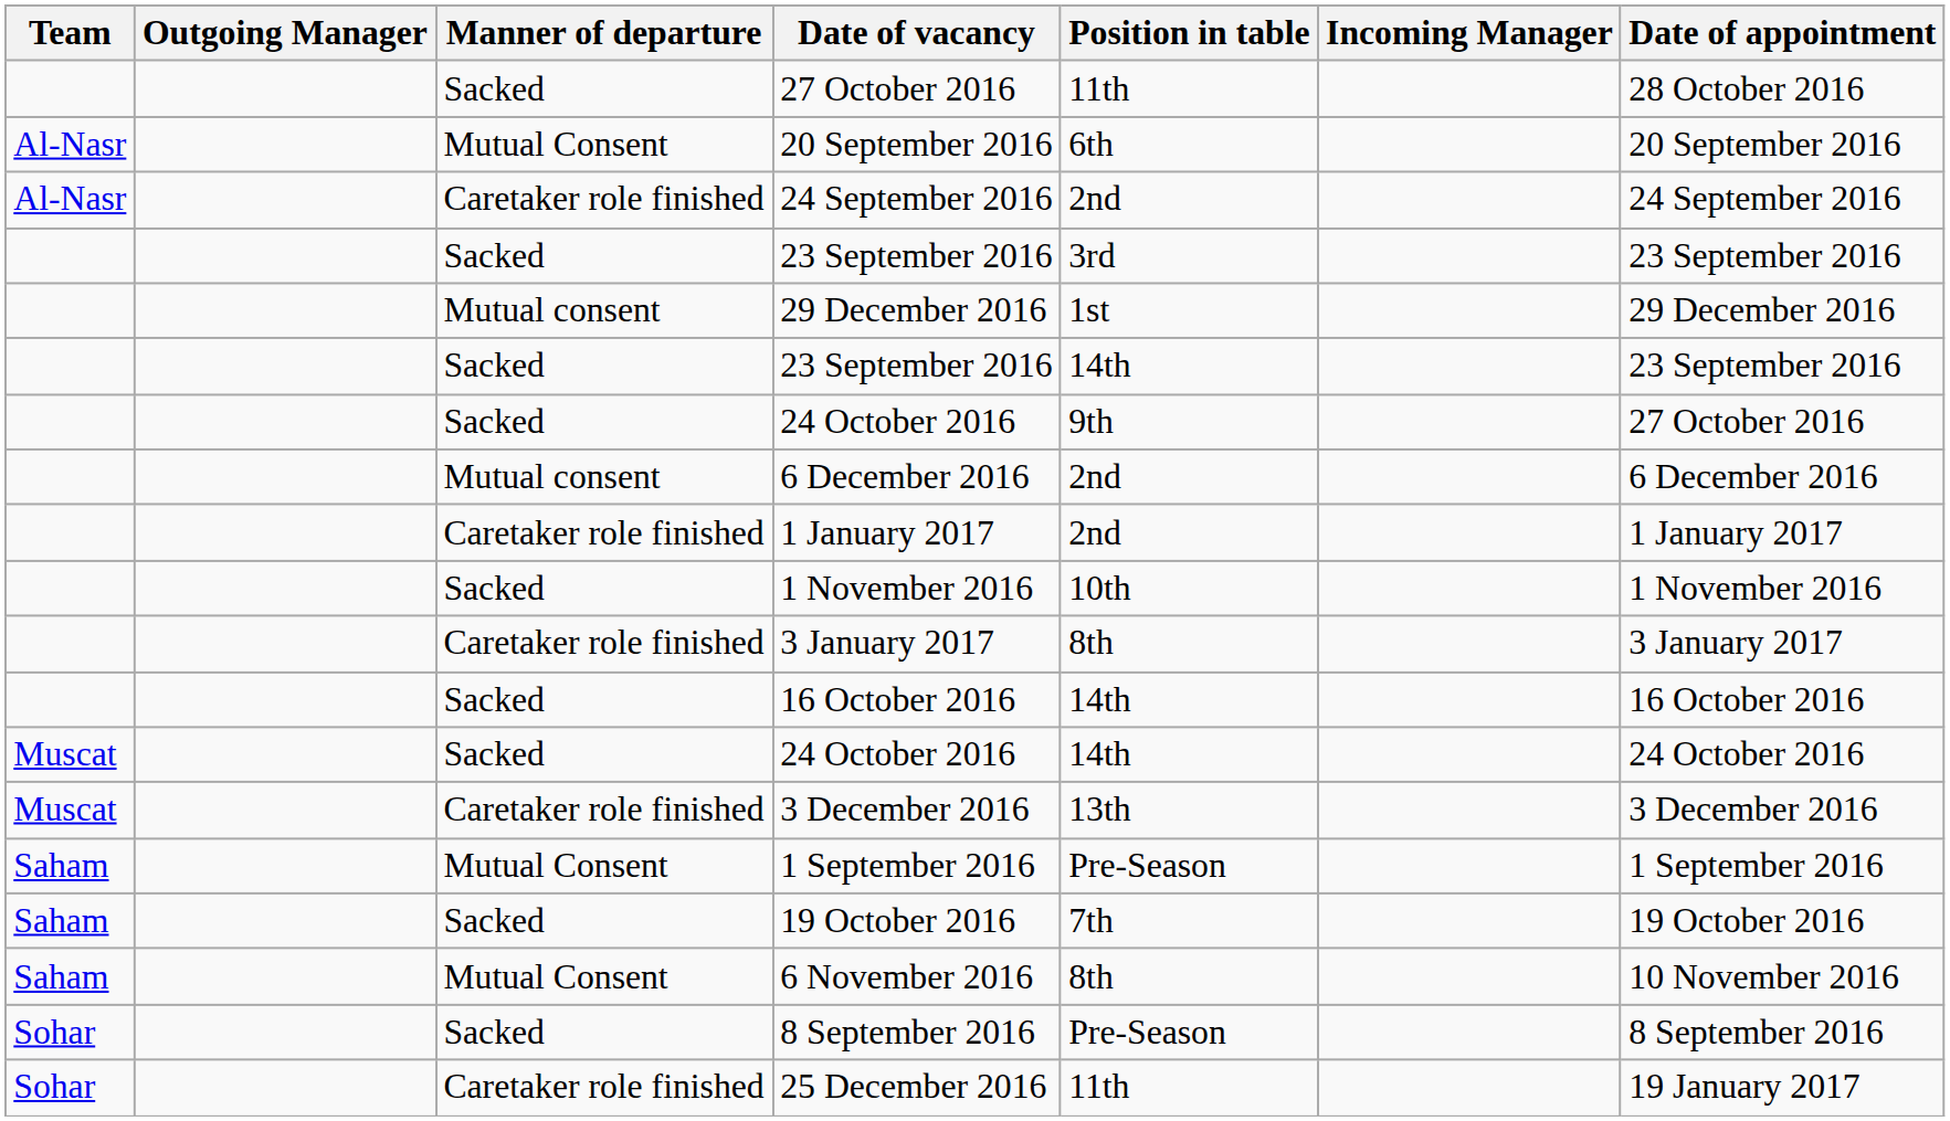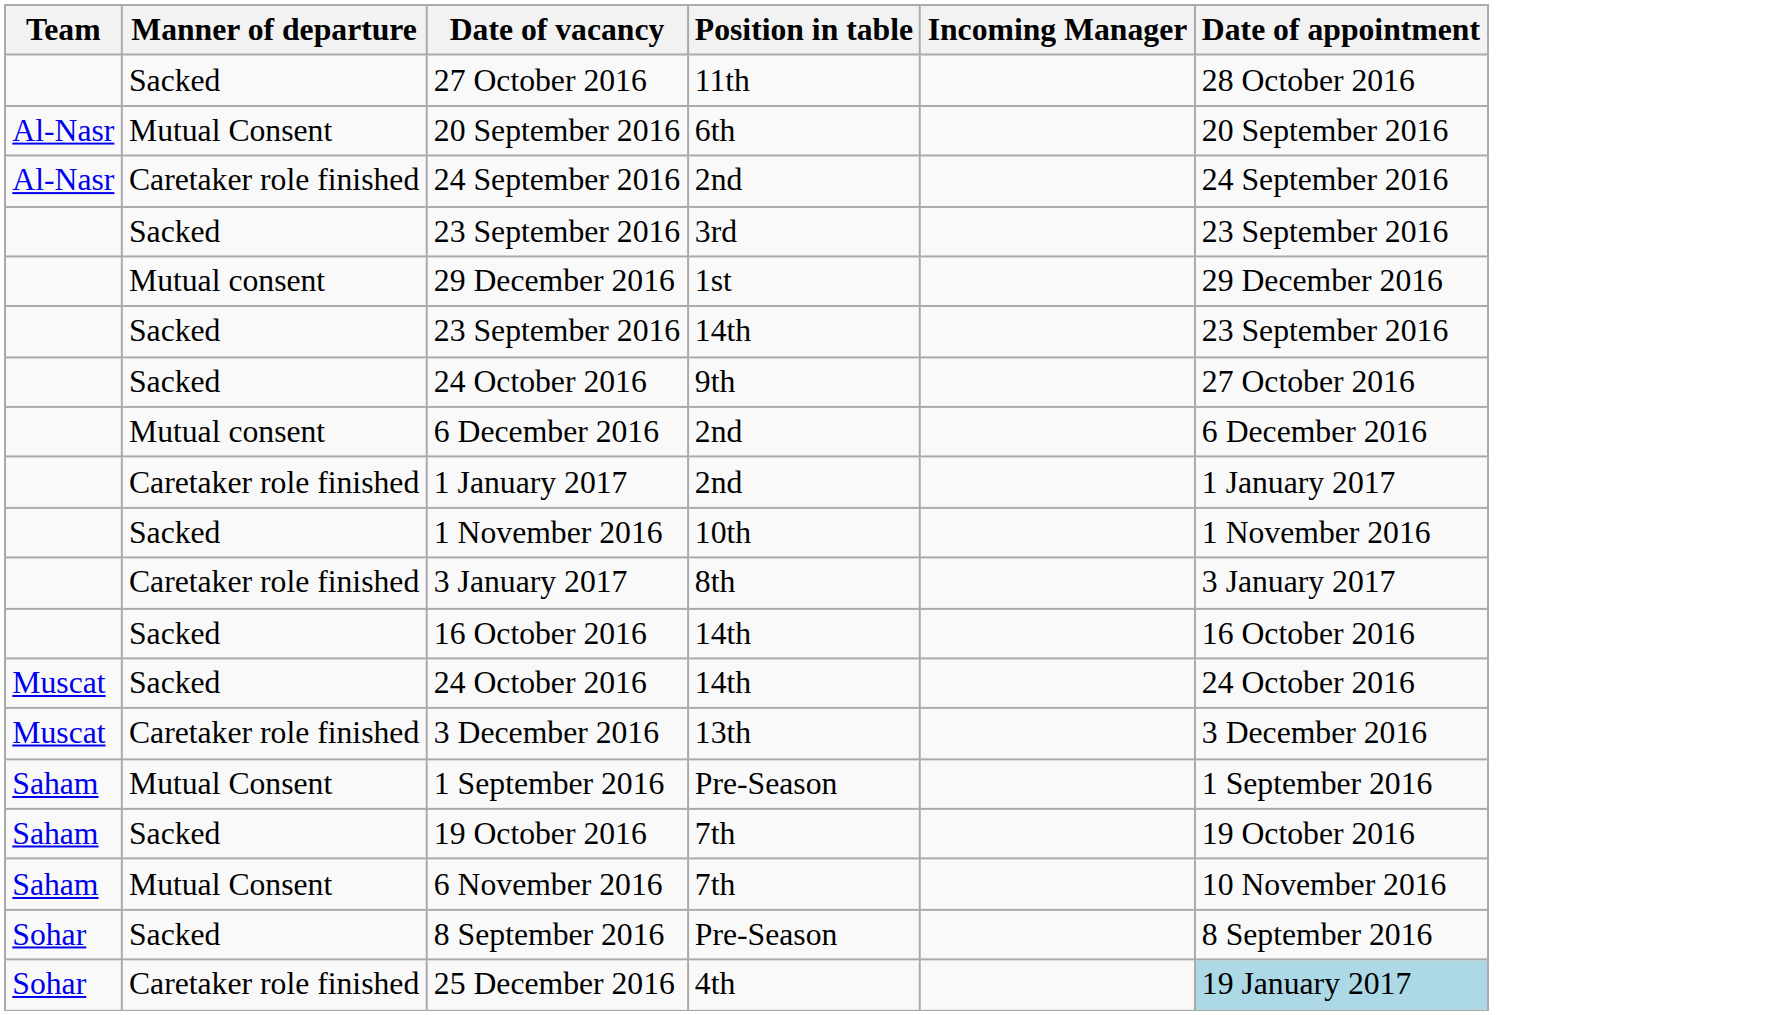 <table class="wikitable sortable">
 <tr>
 <th>Team</th>
-<th>Outgoing Manager</th>
 <th>Manner of departure</th>
 <th>Date of vacancy</th>
 <th>Position in table</th>
 <th>Incoming Manager</th>
 <th>Date of appointment</th>
 </tr>
 <tr>
 <td></td>
-<td> </td>
 <td>Sacked</td>
 <td>27 October 2016</td>
 <td>11th</td>
 <td> </td>
 <td>28 October 2016</td>
 </tr>
 <tr>
 <td><a href='#'>Al-Nasr</a></td>
-<td> </td>
 <td>Mutual Consent</td>
 <td>20 September 2016</td>
 <td>6th</td>
 <td> </td>
 <td>20 September 2016</td>
 </tr>
 <tr>
 <td><a href='#'>Al-Nasr</a></td>
-<td> </td>
 <td>Caretaker role finished</td>
 <td>24 September 2016</td>
 <td>2nd</td>
 <td> </td>
 <td>24 September 2016</td>
 </tr>
 <tr>
 <td></td>
-<td> </td>
 <td>Sacked</td>
 <td>23 September 2016</td>
 <td>3rd</td>
 <td> </td>
 <td>23 September 2016</td>
 </tr>
 <tr>
 <td></td>
-<td> </td>
 <td>Mutual consent</td>
 <td>29 December 2016</td>
 <td>1st</td>
 <td> </td>
 <td>29 December 2016</td>
 </tr>
 <tr>
 <td></td>
-<td> </td>
 <td>Sacked</td>
 <td>23 September 2016</td>
 <td>14th</td>
 <td> </td>
 <td>23 September 2016</td>
 </tr>
 <tr>
 <td></td>
-<td> </td>
 <td>Sacked</td>
 <td>24 October 2016</td>
 <td>9th</td>
 <td> </td>
 <td>27 October 2016</td>
 </tr>
 <tr>
 <td></td>
-<td> </td>
 <td>Mutual consent</td>
 <td>6 December 2016</td>
 <td>2nd</td>
 <td> </td>
 <td>6 December 2016</td>
 </tr>
 <tr>
 <td></td>
-<td> </td>
 <td>Caretaker role finished</td>
 <td>1 January 2017</td>
 <td>2nd</td>
 <td> </td>
 <td>1 January 2017</td>
 </tr>
 <tr>
 <td></td>
-<td> </td>
 <td>Sacked</td>
 <td>1 November 2016</td>
 <td>10th</td>
 <td> </td>
 <td>1 November 2016</td>
 </tr>
 <tr>
 <td></td>
-<td> </td>
 <td>Caretaker role finished</td>
 <td>3 January 2017</td>
 <td>8th</td>
 <td> </td>
 <td>3 January 2017</td>
 </tr>
 <tr>
 <td></td>
-<td> </td>
 <td>Sacked</td>
 <td>16 October 2016</td>
 <td>14th</td>
 <td> </td>
 <td>16 October 2016</td>
 </tr>
 <tr>
 <td><a href='#'>Muscat</a></td>
-<td> </td>
 <td>Sacked</td>
 <td>24 October 2016</td>
 <td>14th</td>
 <td> </td>
 <td>24 October 2016</td>
 </tr>
 <tr>
 <td><a href='#'>Muscat</a></td>
-<td> </td>
 <td>Caretaker role finished</td>
 <td>3 December 2016</td>
 <td>13th</td>
 <td> </td>
 <td>3 December 2016</td>
 </tr>
 <tr>
 <td><a href='#'>Saham</a></td>
-<td> </td>
 <td>Mutual Consent</td>
 <td>1 September 2016</td>
 <td>Pre-Season</td>
 <td> </td>
 <td>1 September 2016</td>
 </tr>
 <tr>
 <td><a href='#'>Saham</a></td>
-<td> </td>
 <td>Sacked</td>
 <td>19 October 2016</td>
 <td>7th</td>
 <td> </td>
 <td>19 October 2016</td>
 </tr>
 <tr>
 <td><a href='#'>Saham</a></td>
-<td> </td>
 <td>Mutual Consent</td>
 <td>6 November 2016</td>
-<td>8th</td>
+<td>7th</td>
 <td> </td>
 <td>10 November 2016</td>
 </tr>
 <tr>
 <td><a href='#'>Sohar</a></td>
-<td> </td>
 <td>Sacked</td>
 <td>8 September 2016</td>
 <td>Pre-Season</td>
 <td> </td>
 <td>8 September 2016</td>
 </tr>
 <tr>
 <td><a href='#'>Sohar</a></td>
-<td> </td>
 <td>Caretaker role finished</td>
 <td>25 December 2016</td>
-<td>11th</td>
+<td>4th</td>
 <td> </td>
-<td>19 January 2017</td>
+<td style="background: lightblue;">19 January 2017</td>
 </tr>
 </table>
